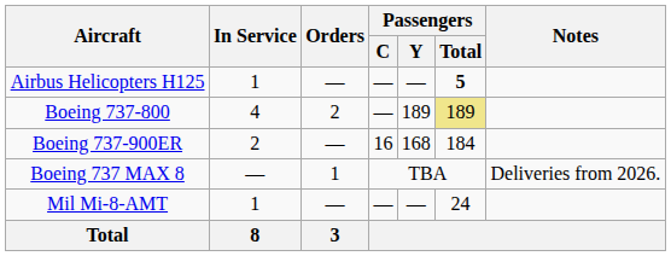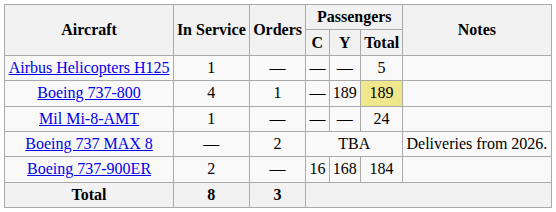 <table class="wikitable" style="border-collapse:collapse;text-align:center;margin:auto;">
 <tr>
 <th rowspan="2">Aircraft</th>
 <th rowspan="2">In Service</th>
 <th rowspan="2">Orders</th>
 <th colspan="3">Passengers</th>
 <th rowspan="2">Notes</th>
 </tr>
 <tr>
 <th><abbr>C</abbr></th>
 <th><abbr>Y</abbr></th>
 <th>Total</th>
 </tr>
 <tr>
 <td><a href='#'>Airbus Helicopters H125</a></td>
 <td>1</td>
 <td>—</td>
 <td>—</td>
 <td>—</td>
-<td><strong>5</strong></td>
+<td>5</td>
 <td></td>
 </tr>
 <tr>
 <td><a href='#'>Boeing 737-800</a></td>
 <td>4</td>
-<td>2</td>
+<td>1</td>
 <td>—</td>
 <td>189</td>
 <td style="background: khaki;">189</td>
 <td></td>
+</tr>
+<tr>
+<td><a href='#'>Mil Mi-8-AMT</a></td>
+<td>1</td>
+<td>—</td>
+<td>—</td>
+<td>—</td>
+<td>24</td>
+<td></td>
+</tr>
+<tr>
+<td><a href='#'>Boeing 737 MAX 8</a></td>
+<td>—</td>
+<td>2</td>
+<td colspan="3"><abbr>TBA</abbr></td>
+<td>Deliveries from 2026.</td>
 </tr>
 <tr>
 <td><a href='#'>Boeing 737-900ER</a></td>
 <td>2</td>
 <td>—</td>
 <td>16</td>
 <td>168</td>
 <td>184</td>
 <td></td>
 </tr>
 <tr>
-<td><a href='#'>Boeing 737 MAX 8</a></td>
-<td>—</td>
-<td>1</td>
-<td colspan="3"><abbr>TBA</abbr></td>
-<td>Deliveries from 2026.</td>
-</tr>
-<tr>
-<td><a href='#'>Mil Mi-8-AMT</a></td>
-<td>1</td>
-<td>—</td>
-<td>—</td>
-<td>—</td>
-<td>24</td>
-<td></td>
-</tr>
-<tr>
 <th>Total</th>
 <th>8</th>
 <th>3</th>
 <th colspan="4"></th>
 </tr>
 </table>
